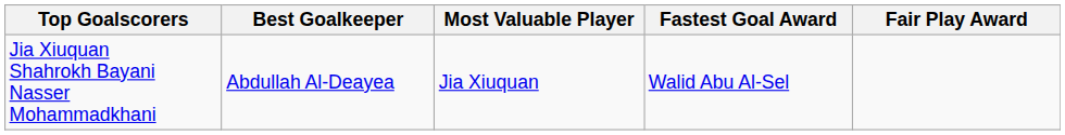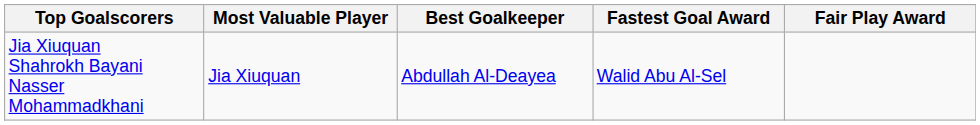 <table class="wikitable" style="text-align: center; margin: 0 auto;">
 <tr>
 <th width=180>Top Goalscorers</th>
+<th width=180>Most Valuable Player</th>
 <th width=180>Best Goalkeeper</th>
-<th width=180>Most Valuable Player</th>
 <th width=180>Fastest Goal Award</th>
 <th width=180>Fair Play Award</th>
 </tr>
 <tr>
 <td align=left> <a href='#'>Jia Xiuquan</a><br> <a href='#'>Shahrokh Bayani</a><br> <a href='#'>Nasser Mohammadkhani</a></td>
+<td align=left> <a href='#'>Jia Xiuquan</a></td>
 <td align=left> <a href='#'>Abdullah Al-Deayea</a></td>
-<td align=left> <a href='#'>Jia Xiuquan</a></td>
 <td align=left> <a href='#'>Walid Abu Al-Sel</a></td>
 <td align=left></td>
 </tr>
 </table>
